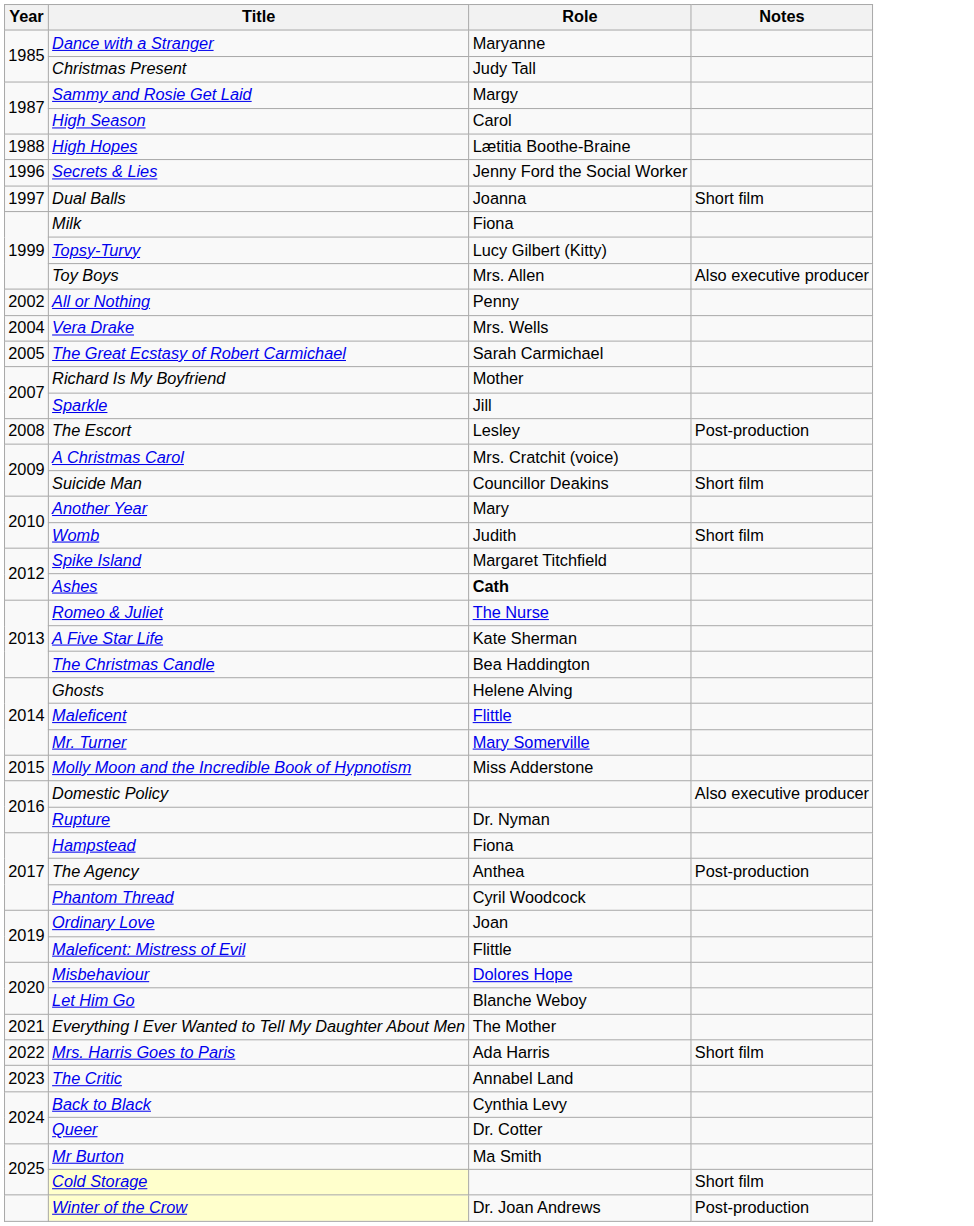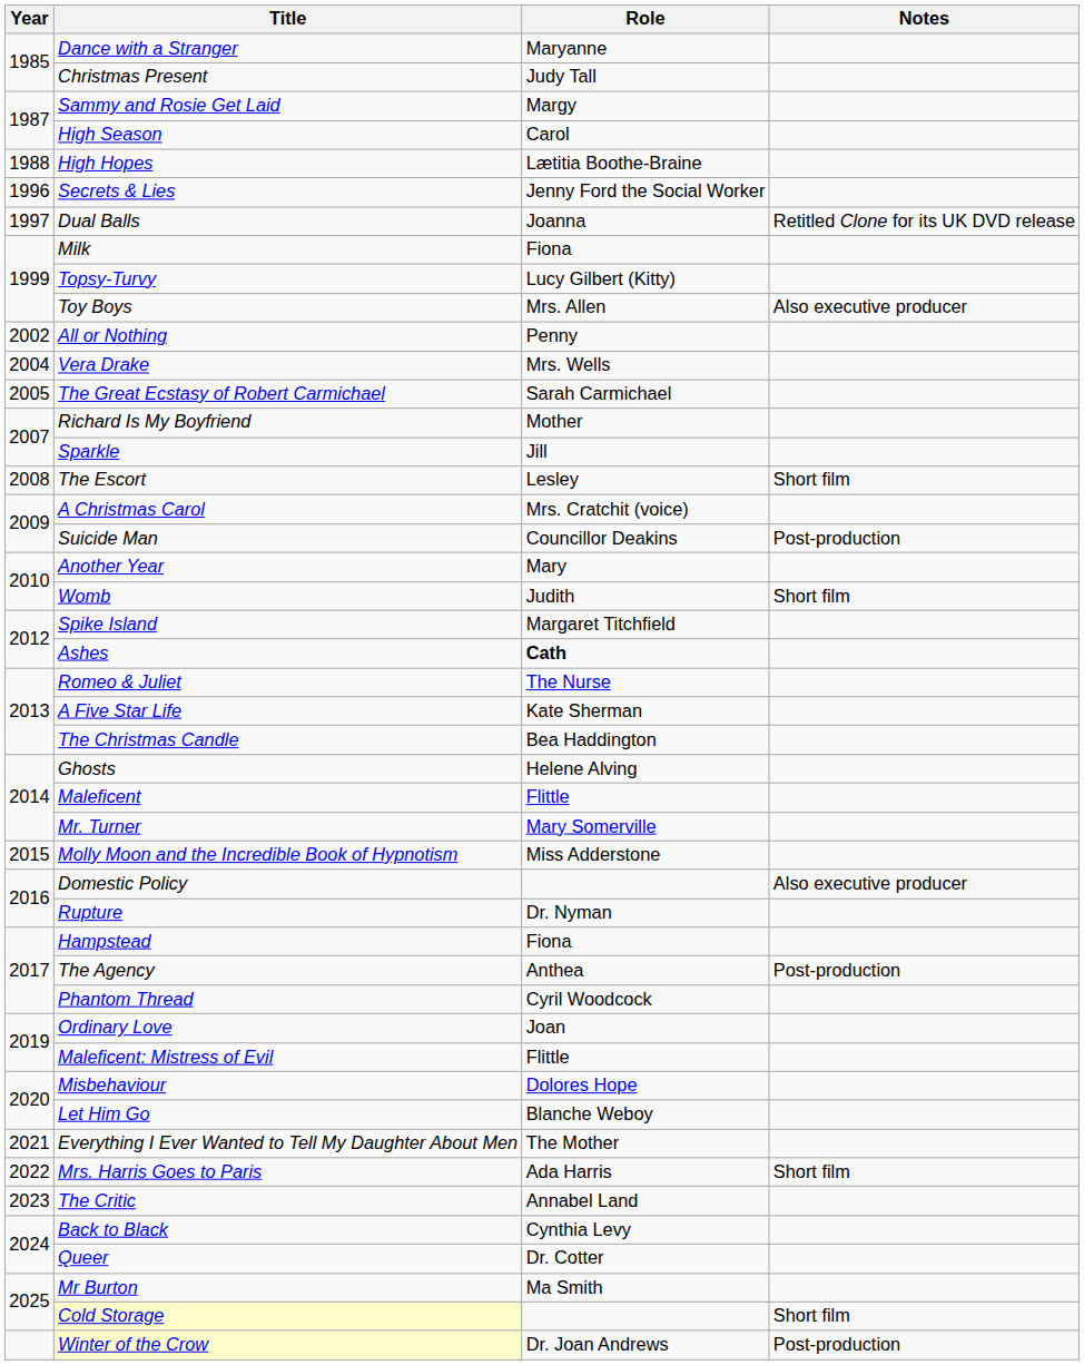 <table class="wikitable sortable">
 <tr>
 <th>Year</th>
 <th>Title</th>
 <th>Role</th>
 <th class="unsortable">Notes</th>
 </tr>
 <tr>
 <td rowspan="2">1985</td>
 <td><em><a href='#'>Dance with a Stranger</a></em></td>
 <td>Maryanne</td>
 <td></td>
 </tr>
 <tr>
 <td><em>Christmas Present</em></td>
 <td>Judy Tall</td>
 <td></td>
 </tr>
 <tr>
 <td rowspan="2">1987</td>
 <td><em><a href='#'>Sammy and Rosie Get Laid</a></em></td>
 <td>Margy</td>
 <td></td>
 </tr>
 <tr>
 <td><em><a href='#'>High Season</a></em></td>
 <td>Carol</td>
 <td></td>
 </tr>
 <tr>
 <td>1988</td>
 <td><em><a href='#'>High Hopes</a></em></td>
 <td>Lætitia Boothe-Braine</td>
 <td></td>
 </tr>
 <tr>
 <td>1996</td>
 <td><em><a href='#'>Secrets & Lies</a></em></td>
 <td>Jenny Ford the Social Worker</td>
 <td></td>
 </tr>
 <tr>
 <td>1997</td>
 <td><em>Dual Balls</em></td>
 <td>Joanna</td>
-<td>Short film</td>
+<td>Retitled <em>Clone</em> for its UK DVD release</td>
 </tr>
 <tr>
 <td rowspan="3">1999</td>
 <td><em>Milk</em></td>
 <td>Fiona</td>
 <td></td>
 </tr>
 <tr>
 <td><em><a href='#'>Topsy-Turvy</a></em></td>
 <td>Lucy Gilbert (Kitty)</td>
 <td></td>
 </tr>
 <tr>
 <td><em>Toy Boys</em></td>
 <td>Mrs. Allen</td>
 <td>Also executive producer</td>
 </tr>
 <tr>
 <td>2002</td>
 <td><em><a href='#'>All or Nothing</a></em></td>
 <td>Penny</td>
 <td></td>
 </tr>
 <tr>
 <td>2004</td>
 <td><em><a href='#'>Vera Drake</a></em></td>
 <td>Mrs. Wells</td>
 <td></td>
 </tr>
 <tr>
 <td>2005</td>
 <td><em><a href='#'>The Great Ecstasy of Robert Carmichael</a></em></td>
 <td>Sarah Carmichael</td>
 <td></td>
 </tr>
 <tr>
 <td rowspan="2">2007</td>
 <td><em>Richard Is My Boyfriend</em></td>
 <td>Mother</td>
 <td></td>
 </tr>
 <tr>
 <td><em><a href='#'>Sparkle</a></em></td>
 <td>Jill</td>
 <td></td>
 </tr>
 <tr>
 <td>2008</td>
 <td><em>The Escort</em></td>
 <td>Lesley</td>
-<td>Post-production</td>
+<td>Short film</td>
 </tr>
 <tr>
 <td rowspan="2">2009</td>
 <td><em><a href='#'>A Christmas Carol</a></em></td>
 <td>Mrs. Cratchit (voice)</td>
 <td></td>
 </tr>
 <tr>
 <td><em>Suicide Man</em></td>
 <td>Councillor Deakins</td>
-<td>Short film</td>
+<td>Post-production</td>
 </tr>
 <tr>
 <td rowspan="2">2010</td>
 <td><em><a href='#'>Another Year</a></em></td>
 <td>Mary</td>
 <td></td>
 </tr>
 <tr>
 <td><em><a href='#'>Womb</a></em></td>
 <td>Judith</td>
 <td>Short film</td>
 </tr>
 <tr>
 <td rowspan="2">2012</td>
 <td><em><a href='#'>Spike Island</a></em></td>
 <td>Margaret Titchfield</td>
 <td></td>
 </tr>
 <tr>
 <td><em><a href='#'>Ashes</a></em></td>
 <td><strong>Cath</strong></td>
 <td></td>
 </tr>
 <tr>
 <td rowspan="3">2013</td>
 <td><em><a href='#'>Romeo & Juliet</a></em></td>
 <td><a href='#'>The Nurse</a></td>
 <td></td>
 </tr>
 <tr>
 <td><em><a href='#'>A Five Star Life</a></em></td>
 <td>Kate Sherman</td>
 <td></td>
 </tr>
 <tr>
 <td><em><a href='#'>The Christmas Candle</a></em></td>
 <td>Bea Haddington</td>
 <td></td>
 </tr>
 <tr>
 <td rowspan="3">2014</td>
 <td><em>Ghosts</em></td>
 <td>Helene Alving</td>
 <td></td>
 </tr>
 <tr>
 <td><em><a href='#'>Maleficent</a></em></td>
 <td><a href='#'>Flittle</a></td>
 <td></td>
 </tr>
 <tr>
 <td><em><a href='#'>Mr. Turner</a></em></td>
 <td><a href='#'>Mary Somerville</a></td>
 <td></td>
 </tr>
 <tr>
 <td>2015</td>
 <td><em><a href='#'>Molly Moon and the Incredible Book of Hypnotism</a></em></td>
 <td>Miss Adderstone</td>
 <td></td>
 </tr>
 <tr>
 <td rowspan="2">2016</td>
 <td><em>Domestic Policy</em></td>
 <td></td>
 <td>Also executive producer</td>
 </tr>
 <tr>
 <td><em><a href='#'>Rupture</a></em></td>
 <td>Dr. Nyman</td>
 <td></td>
 </tr>
 <tr>
 <td rowspan="3">2017</td>
 <td><em><a href='#'>Hampstead</a></em></td>
 <td>Fiona</td>
 <td></td>
 </tr>
 <tr>
 <td><em>The Agency</em></td>
 <td>Anthea</td>
 <td>Post-production</td>
 </tr>
 <tr>
 <td><em><a href='#'>Phantom Thread</a></em></td>
 <td>Cyril Woodcock</td>
 <td></td>
 </tr>
 <tr>
 <td rowspan="2">2019</td>
 <td><em><a href='#'>Ordinary Love</a></em></td>
 <td>Joan</td>
 <td></td>
 </tr>
 <tr>
 <td><em><a href='#'>Maleficent: Mistress of Evil</a></em></td>
 <td>Flittle</td>
 <td></td>
 </tr>
 <tr>
 <td rowspan="2">2020</td>
 <td><em><a href='#'>Misbehaviour</a></em></td>
 <td><a href='#'>Dolores Hope</a></td>
 <td></td>
 </tr>
 <tr>
 <td><em><a href='#'>Let Him Go</a></em></td>
 <td>Blanche Weboy</td>
 <td></td>
 </tr>
 <tr>
 <td>2021</td>
 <td><em>Everything I Ever Wanted to Tell My Daughter About Men</em></td>
 <td>The Mother</td>
 <td></td>
 </tr>
 <tr>
 <td>2022</td>
 <td><em><a href='#'>Mrs. Harris Goes to Paris</a></em></td>
 <td>Ada Harris</td>
 <td>Short film</td>
 </tr>
 <tr>
 <td>2023</td>
 <td><em><a href='#'>The Critic</a></em></td>
 <td>Annabel Land</td>
 <td></td>
 </tr>
 <tr>
 <td rowspan="2">2024</td>
 <td><em><a href='#'>Back to Black</a></em></td>
 <td>Cynthia Levy</td>
 <td></td>
 </tr>
 <tr>
 <td><em><a href='#'>Queer</a></em></td>
 <td>Dr. Cotter</td>
 <td></td>
 </tr>
 <tr>
 <td rowspan="2">2025</td>
 <td><em><a href='#'>Mr Burton</a></em></td>
 <td>Ma Smith</td>
 <td></td>
 </tr>
 <tr>
 <td style="background:#FFFFCC;"><em><a href='#'>Cold Storage</a></em> </td>
 <td></td>
 <td>Short film</td>
 </tr>
 <tr>
 <td></td>
 <td style="background:#FFFFCC;"><em><a href='#'>Winter of the Crow</a></em> </td>
 <td>Dr. Joan Andrews</td>
 <td>Post-production</td>
 </tr>
 </table>
